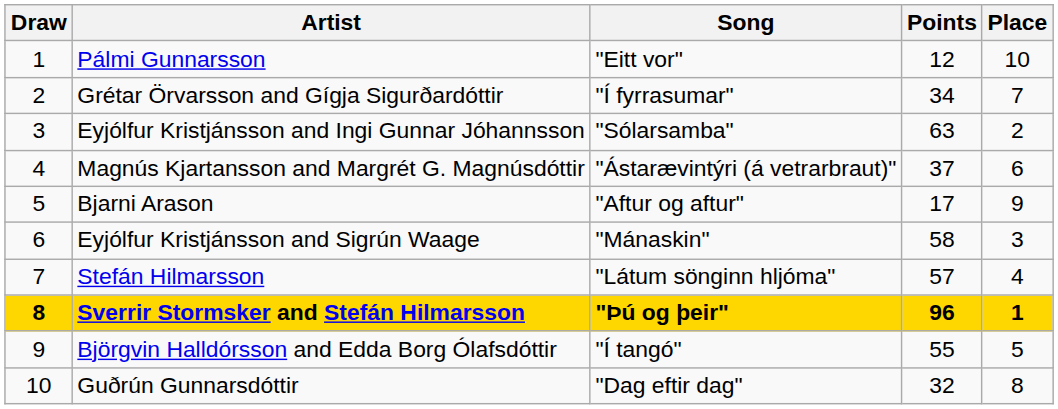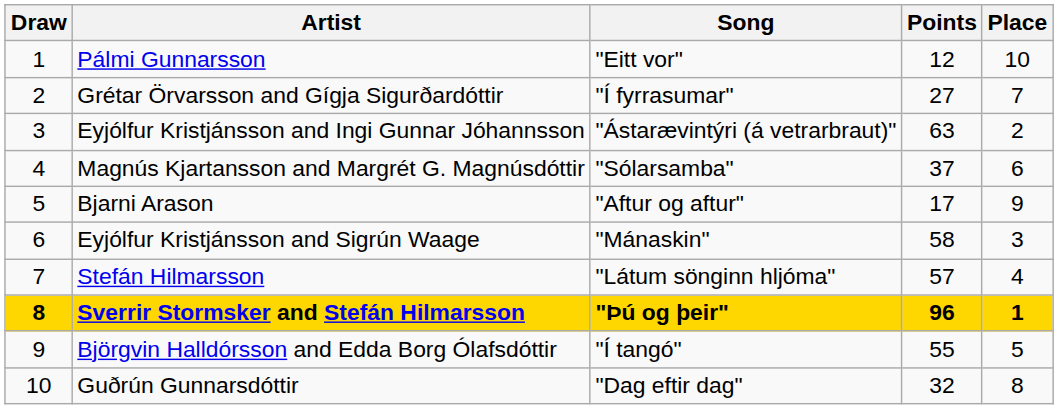 <table class="sortable wikitable" style="margin: 1em auto 1em auto; text-align:center">
 <tr>
 <th>Draw</th>
 <th>Artist</th>
 <th>Song</th>
 <th>Points</th>
 <th>Place</th>
 </tr>
 <tr>
 <td>1</td>
 <td align="left"><a href='#'>Pálmi Gunnarsson</a></td>
 <td align="left">"Eitt vor"</td>
 <td>12</td>
 <td>10</td>
 </tr>
 <tr>
 <td>2</td>
 <td align="left">Grétar Örvarsson and Gígja Sigurðardóttir</td>
 <td align="left">"Í fyrrasumar"</td>
-<td>34</td>
+<td>27</td>
 <td>7</td>
 </tr>
 <tr>
 <td>3</td>
 <td align="left">Eyjólfur Kristjánsson and Ingi Gunnar Jóhannsson</td>
-<td align="left">"Sólarsamba"</td>
+<td align="left">"Ástarævintýri (á vetrarbraut)"</td>
 <td>63</td>
 <td>2</td>
 </tr>
 <tr>
 <td>4</td>
 <td align="left">Magnús Kjartansson and Margrét G. Magnúsdóttir</td>
-<td align="left">"Ástarævintýri (á vetrarbraut)"</td>
+<td align="left">"Sólarsamba"</td>
 <td>37</td>
 <td>6</td>
 </tr>
 <tr>
 <td>5</td>
 <td align="left">Bjarni Arason</td>
 <td align="left">"Aftur og aftur"</td>
 <td>17</td>
 <td>9</td>
 </tr>
 <tr>
 <td>6</td>
 <td align="left">Eyjólfur Kristjánsson and Sigrún Waage</td>
 <td align="left">"Mánaskin"</td>
 <td>58</td>
 <td>3</td>
 </tr>
 <tr>
 <td>7</td>
 <td align="left"><a href='#'>Stefán Hilmarsson</a></td>
 <td align="left">"Látum sönginn hljóma"</td>
 <td>57</td>
 <td>4</td>
 </tr>
 <tr style="font-weight:bold; background:gold;">
 <td>8</td>
 <td align="left"><a href='#'>Sverrir Stormsker</a> and <a href='#'>Stefán Hilmarsson</a></td>
 <td align="left">"Þú og þeir"</td>
 <td>96</td>
 <td>1</td>
 </tr>
 <tr>
 <td>9</td>
 <td align="left"><a href='#'>Björgvin Halldórsson</a> and Edda Borg Ólafsdóttir</td>
 <td align="left">"Í tangó"</td>
 <td>55</td>
 <td>5</td>
 </tr>
 <tr>
 <td>10</td>
 <td align="left">Guðrún Gunnarsdóttir</td>
 <td align="left">"Dag eftir dag"</td>
 <td>32</td>
 <td>8</td>
 </tr>
 </table>
